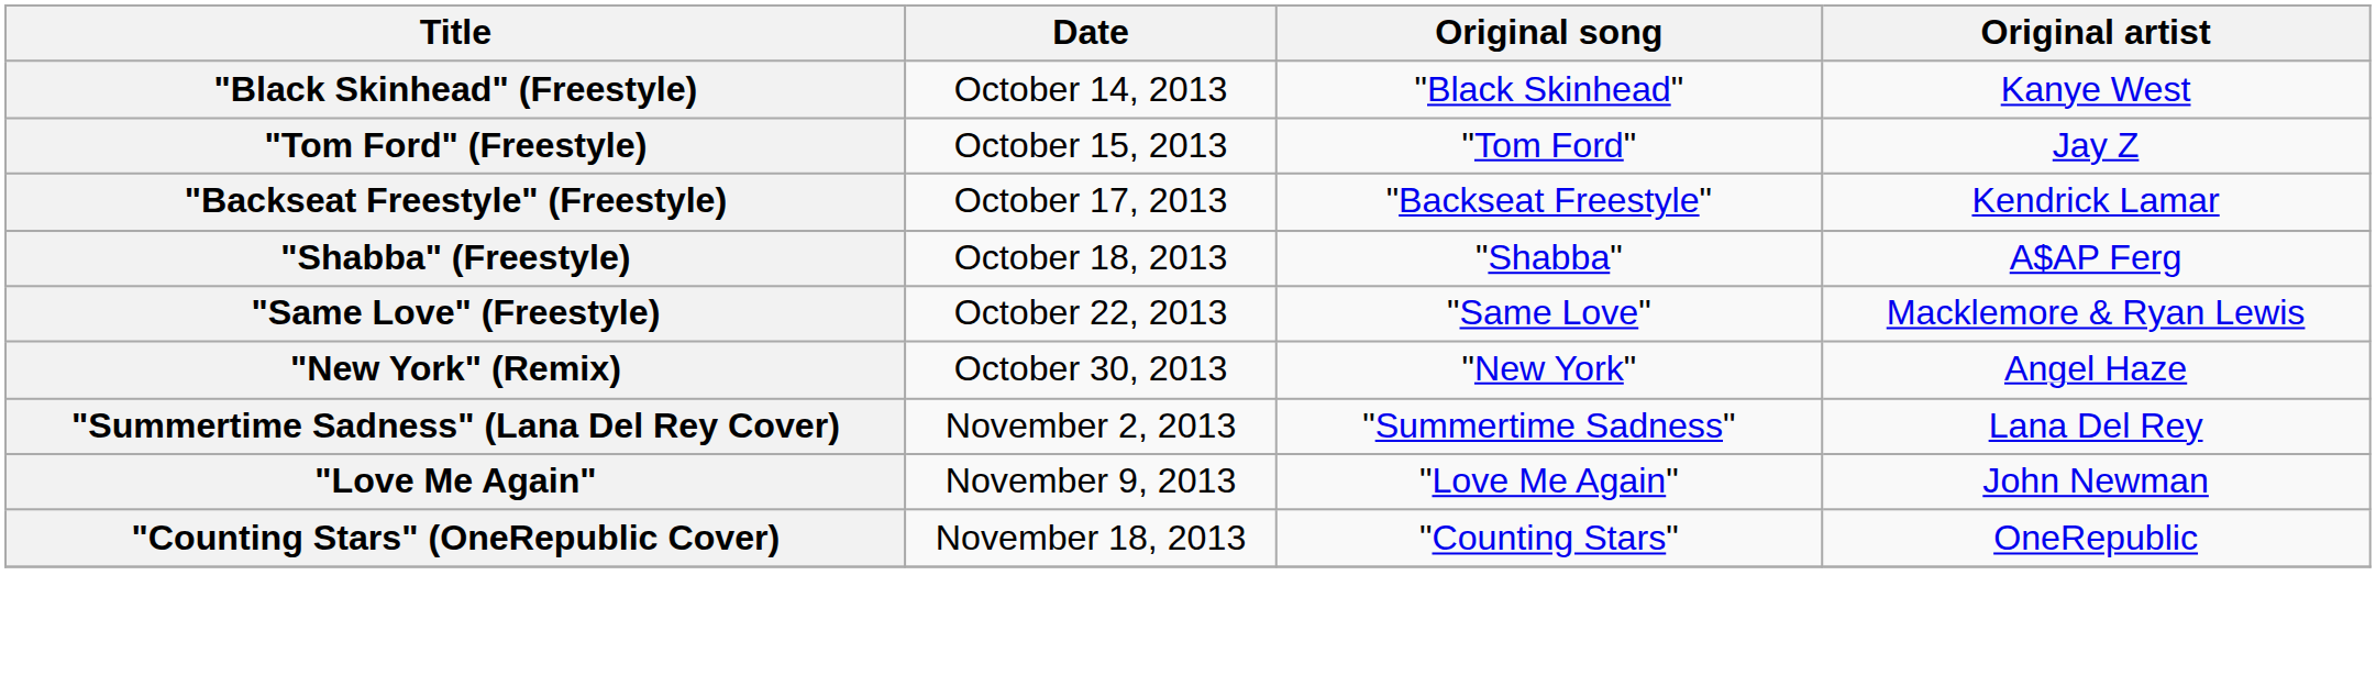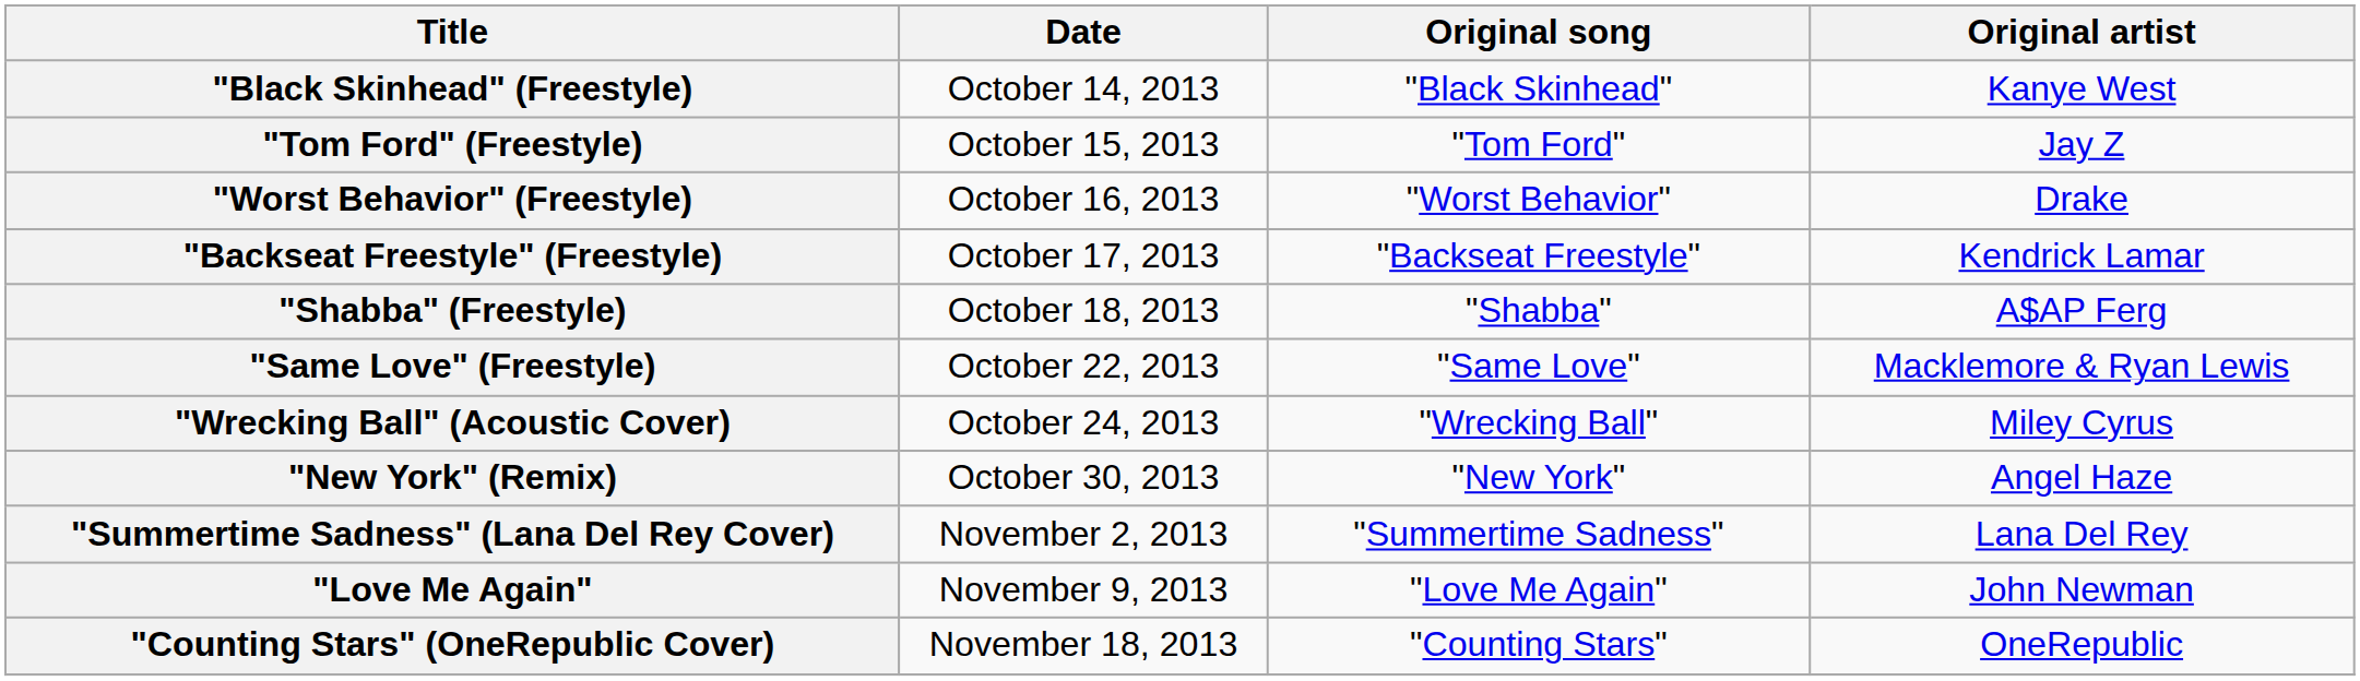 <table class="wikitable plainrowheaders" style="text-align:center;">
 <tr>
 <th scope="col" style="width:25em;">Title</th>
 <th scope="col" style="width:10em;">Date</th>
 <th scope="col" style="width:15em;">Original song</th>
 <th scope="col" style="width:15em;">Original artist</th>
 </tr>
 <tr>
 <th scope="row">"Black Skinhead" (Freestyle)</th>
 <td>October 14, 2013</td>
 <td>"<a href='#'>Black Skinhead</a>"</td>
 <td><a href='#'>Kanye West</a></td>
 </tr>
 <tr>
 <th scope="row">"Tom Ford" (Freestyle)</th>
 <td>October 15, 2013</td>
 <td>"<a href='#'>Tom Ford</a>"</td>
 <td><a href='#'>Jay Z</a></td>
 </tr>
 <tr>
+<th scope="row">"Worst Behavior" (Freestyle)</th>
+<td>October 16, 2013</td>
+<td>"<a href='#'>Worst Behavior</a>"</td>
+<td><a href='#'>Drake</a></td>
+</tr>
+<tr>
 <th scope="row">"Backseat Freestyle" (Freestyle)</th>
 <td>October 17, 2013</td>
 <td>"<a href='#'>Backseat Freestyle</a>"</td>
 <td><a href='#'>Kendrick Lamar</a></td>
 </tr>
 <tr>
 <th scope="row">"Shabba" (Freestyle)</th>
 <td>October 18, 2013</td>
 <td>"<a href='#'>Shabba</a>"</td>
 <td><a href='#'>A$AP Ferg</a></td>
 </tr>
 <tr>
 <th scope="row">"Same Love" (Freestyle)</th>
 <td>October 22, 2013</td>
 <td>"<a href='#'>Same Love</a>"</td>
 <td><a href='#'>Macklemore & Ryan Lewis</a></td>
+</tr>
+<tr>
+<th scope="row">"Wrecking Ball" (Acoustic Cover)</th>
+<td>October 24, 2013</td>
+<td>"<a href='#'>Wrecking Ball</a>"</td>
+<td><a href='#'>Miley Cyrus</a></td>
 </tr>
 <tr>
 <th scope="row">"New York" (Remix)</th>
 <td>October 30, 2013</td>
 <td>"<a href='#'>New York</a>"</td>
 <td><a href='#'>Angel Haze</a></td>
 </tr>
 <tr>
 <th scope="row">"Summertime Sadness" (Lana Del Rey Cover)</th>
 <td>November 2, 2013</td>
 <td>"<a href='#'>Summertime Sadness</a>"</td>
 <td><a href='#'>Lana Del Rey</a></td>
 </tr>
 <tr>
 <th scope="row">"Love Me Again"</th>
 <td>November 9, 2013</td>
 <td>"<a href='#'>Love Me Again</a>"</td>
 <td><a href='#'>John Newman</a></td>
 </tr>
 <tr>
 <th scope="row">"Counting Stars" (OneRepublic Cover)</th>
 <td>November 18, 2013</td>
 <td>"<a href='#'>Counting Stars</a>"</td>
 <td><a href='#'>OneRepublic</a></td>
 </tr>
 <tr>
 </tr>
 </table>
